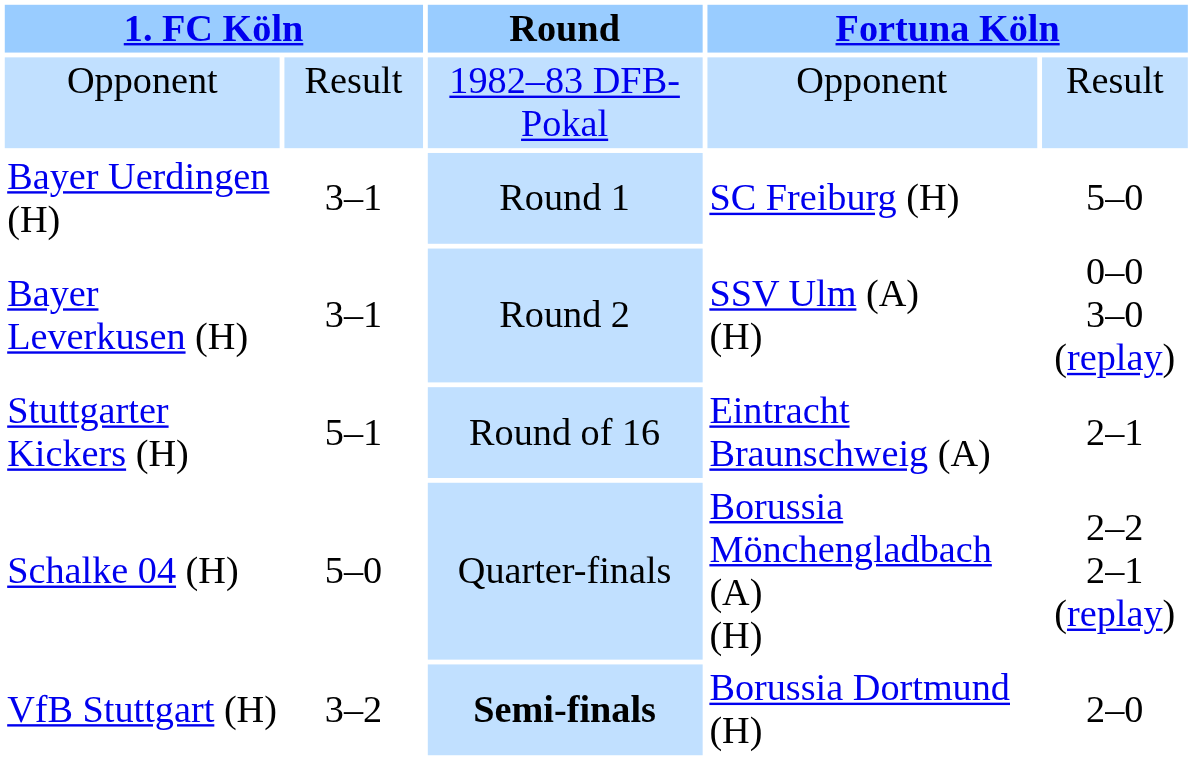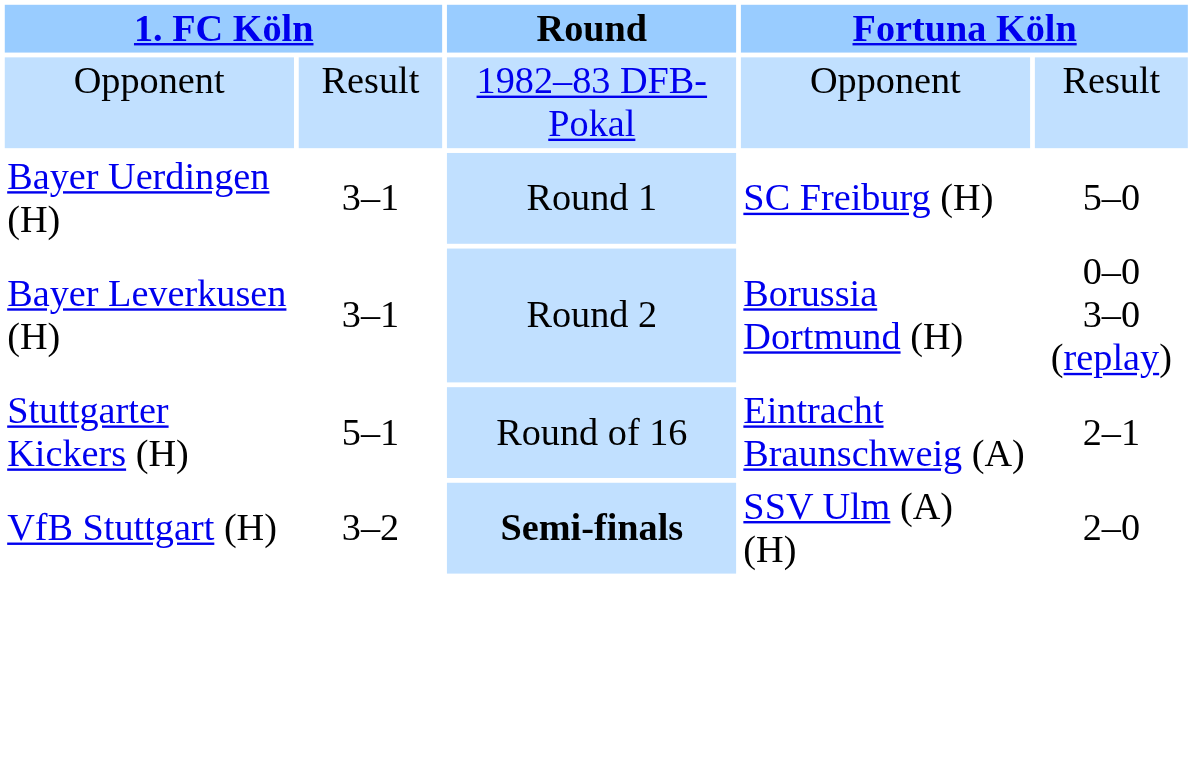 <table style="width:80%; text-align:center;">
 <tr style="vertical-align:top; background:#99CCFF;">
 <th colspan="2"><a href='#'>1. FC Köln</a></th>
 <th style="width:20%">Round</th>
 <th colspan="2"><a href='#'>Fortuna Köln</a></th>
 </tr>
 <tr style="vertical-align:top; background:#C1E0FF;">
 <td style="width:20%">Opponent</td>
 <td style="width:10%">Result</td>
 <td><a href='#'>1982–83 DFB-Pokal</a></td>
 <td style="width:20%">Opponent</td>
 <td style="width:10%">Result</td>
 </tr>
 <tr>
 <td align="left"><a href='#'>Bayer Uerdingen</a> (H)</td>
 <td>3–1</td>
 <td style="background:#C1E0FF;">Round 1</td>
 <td align="left"><a href='#'>SC Freiburg</a> (H)</td>
 <td>5–0</td>
 </tr>
 <tr>
 <td align="left"><a href='#'>Bayer Leverkusen</a> (H)</td>
 <td>3–1</td>
 <td style="background:#C1E0FF;">Round 2</td>
-<td align="left"><a href='#'>SSV Ulm</a> (A)<br> (H)</td>
+<td align="left"><a href='#'>Borussia Dortmund</a> (H)</td>
 <td>0–0 <br>3–0 (<a href='#'>replay</a>)</td>
 </tr>
 <tr>
 <td align="left"><a href='#'>Stuttgarter Kickers</a> (H)</td>
 <td>5–1</td>
 <td style="background:#C1E0FF;">Round of 16</td>
 <td align="left"><a href='#'>Eintracht Braunschweig</a> (A)</td>
 <td>2–1</td>
 </tr>
 <tr>
-<td align="left"><a href='#'>Schalke 04</a> (H)</td>
-<td>5–0</td>
-<td style="background:#C1E0FF;">Quarter-finals</td>
-<td align="left"><a href='#'>Borussia Mönchengladbach</a> (A)<br> (H)</td>
-<td>2–2 <br>2–1 (<a href='#'>replay</a>)</td>
-</tr>
-<tr>
 <td align="left"><a href='#'>VfB Stuttgart</a> (H)</td>
 <td>3–2 </td>
 <td style="background:#C1E0FF;"><strong>Semi-finals</strong></td>
-<td align="left"><a href='#'>Borussia Dortmund</a> (H)</td>
+<td align="left"><a href='#'>SSV Ulm</a> (A)<br> (H)</td>
 <td>2–0</td>
 </tr>
 </table>
